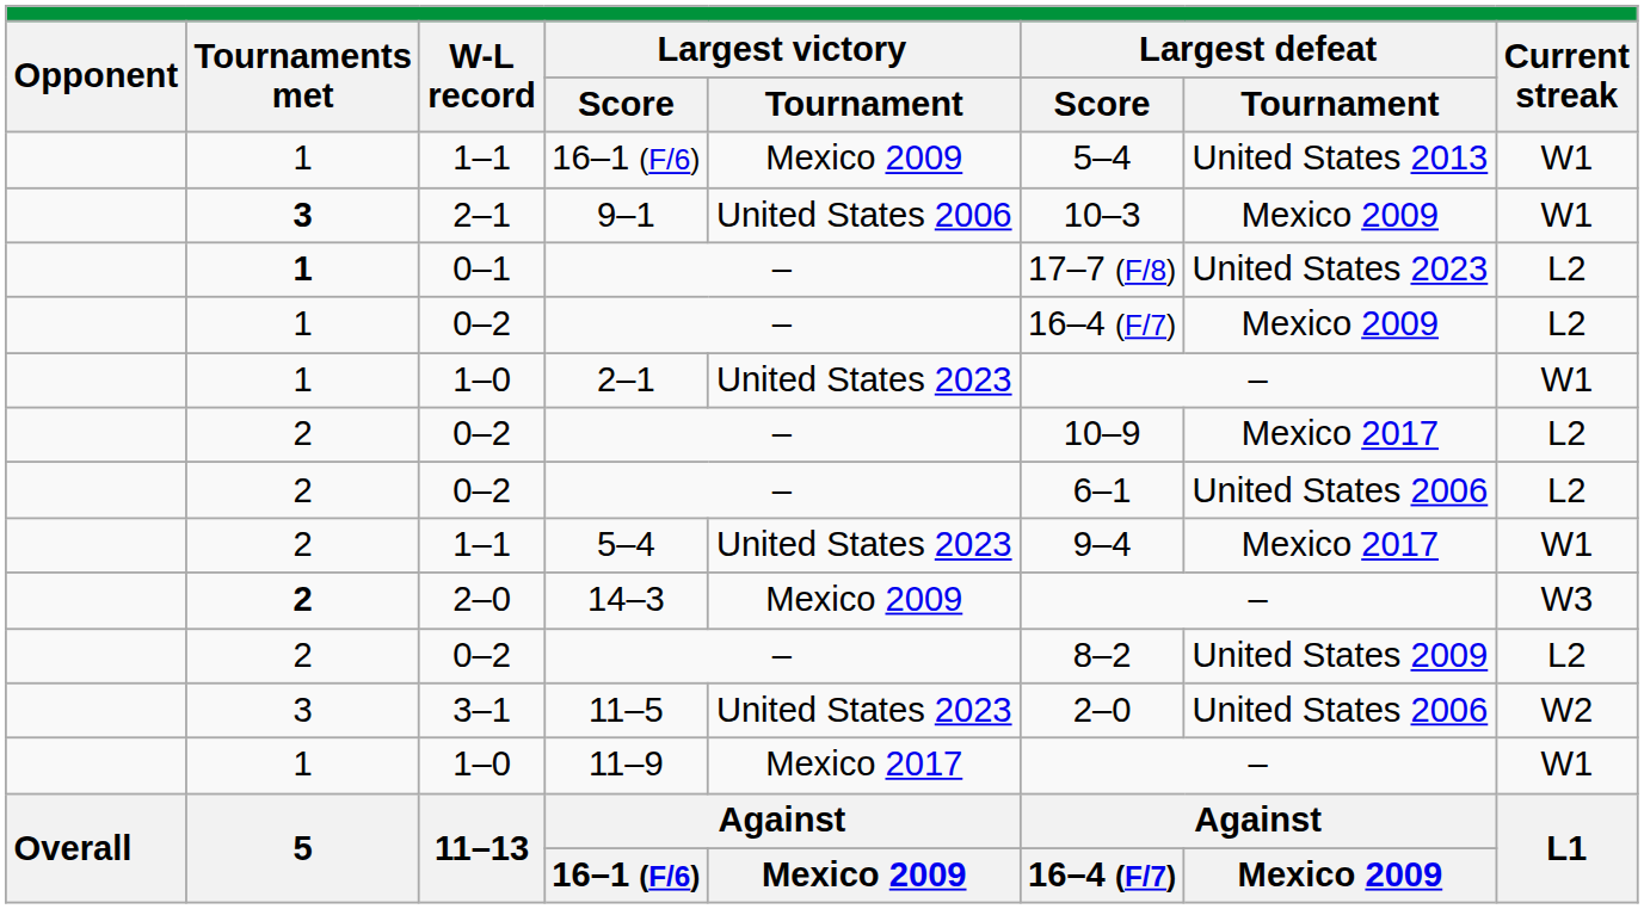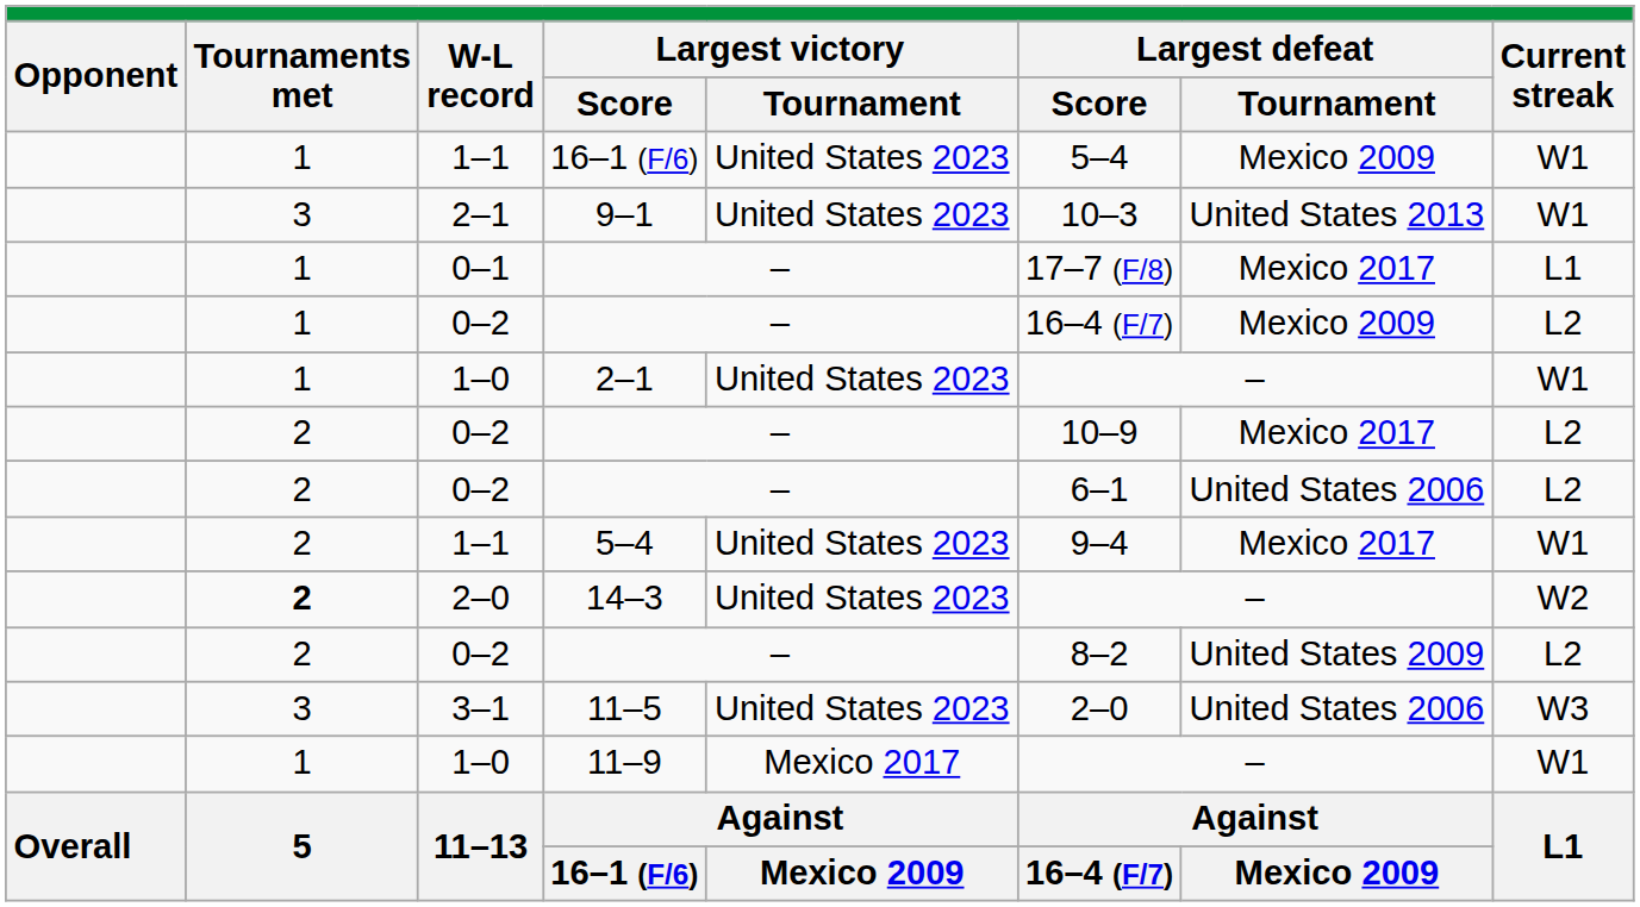 <table class="wikitable" style="border-collapse:collapse; text-align:center;">
 <tr>
 <th colspan=8 style="background-color:#00933B"></th>
 </tr>
 <tr>
 <th rowspan=2>Opponent</th>
 <th rowspan=2>Tournaments<br>met</th>
 <th rowspan=2>W-L<br>record</th>
 <th colspan=2>Largest victory</th>
 <th colspan=2>Largest defeat</th>
 <th rowspan=2>Current<br>streak</th>
 </tr>
 <tr>
 <th>Score</th>
 <th>Tournament</th>
 <th>Score</th>
 <th>Tournament</th>
 </tr>
 <tr>
 <td style="text-align:left;"></td>
 <td>1</td>
 <td>1–1</td>
 <td>16–1 <small>(<a href='#'>F/6</a>)</small></td>
+<td>United States <a href='#'>2023</a></td>
+<td>5–4</td>
 <td>Mexico <a href='#'>2009</a></td>
-<td>5–4</td>
+<td>W1</td>
+</tr>
+<tr>
+<td style="text-align:left;"></td>
+<td>3</td>
+<td>2–1</td>
+<td>9–1</td>
+<td>United States <a href='#'>2023</a></td>
+<td>10–3</td>
 <td>United States <a href='#'>2013</a></td>
 <td>W1</td>
 </tr>
 <tr>
 <td style="text-align:left;"></td>
-<td><strong>3</strong></td>
-<td>2–1</td>
-<td>9–1</td>
-<td>United States <a href='#'>2006</a></td>
-<td>10–3</td>
-<td>Mexico <a href='#'>2009</a></td>
-<td>W1</td>
-</tr>
-<tr>
-<td style="text-align:left;"></td>
-<td><strong>1</strong></td>
+<td>1</td>
 <td>0–1</td>
 <td colspan="2">–</td>
 <td>17–7 <small>(<a href='#'>F/8</a>)</small></td>
-<td>United States <a href='#'>2023</a></td>
-<td>L2</td>
+<td>Mexico <a href='#'>2017</a></td>
+<td>L1</td>
 </tr>
 <tr>
 <td style="text-align:left;"></td>
 <td>1</td>
 <td>0–2</td>
 <td colspan="2">–</td>
 <td>16–4 <small>(<a href='#'>F/7</a>)</small></td>
 <td>Mexico <a href='#'>2009</a></td>
 <td>L2</td>
 </tr>
 <tr>
 <td style="text-align:left;"></td>
 <td>1</td>
 <td>1–0</td>
 <td>2–1</td>
 <td>United States <a href='#'>2023</a></td>
 <td colspan="2">–</td>
 <td>W1</td>
 </tr>
 <tr>
 <td style="text-align:left;"></td>
 <td>2</td>
 <td>0–2</td>
 <td colspan="2">–</td>
 <td>10–9</td>
 <td>Mexico <a href='#'>2017</a></td>
 <td>L2</td>
 </tr>
 <tr>
 <td style="text-align:left;"></td>
 <td>2</td>
 <td>0–2</td>
 <td colspan="2">–</td>
 <td>6–1</td>
 <td>United States <a href='#'>2006</a></td>
 <td>L2</td>
 </tr>
 <tr>
 <td style="text-align:left;"></td>
 <td>2</td>
 <td>1–1</td>
 <td>5–4</td>
 <td>United States <a href='#'>2023</a></td>
 <td>9–4</td>
 <td>Mexico <a href='#'>2017</a></td>
 <td>W1</td>
 </tr>
 <tr>
 <td style="text-align:left;"></td>
 <td><strong>2</strong></td>
 <td>2–0</td>
 <td>14–3</td>
-<td>Mexico <a href='#'>2009</a></td>
+<td>United States <a href='#'>2023</a></td>
 <td colspan="2">–</td>
-<td>W3</td>
+<td>W2</td>
 </tr>
 <tr>
 <td style="text-align:left;"></td>
 <td>2</td>
 <td>0–2</td>
 <td colspan="2">–</td>
 <td>8–2</td>
 <td>United States <a href='#'>2009</a></td>
 <td>L2</td>
 </tr>
 <tr>
 <td style="text-align:left;"></td>
 <td>3</td>
 <td>3–1</td>
 <td>11–5</td>
 <td>United States <a href='#'>2023</a></td>
 <td>2–0</td>
 <td>United States <a href='#'>2006</a></td>
-<td>W2</td>
+<td>W3</td>
 </tr>
 <tr>
 <td style="text-align:left;"></td>
 <td>1</td>
 <td>1–0</td>
 <td>11–9</td>
 <td>Mexico <a href='#'>2017</a></td>
 <td colspan="2">–</td>
 <td>W1</td>
 </tr>
 <tr>
 <th rowspan="2" style="text-align:left;">Overall</th>
 <th rowspan="2">5</th>
 <th rowspan="2">11–13</th>
 <th colspan="2">Against </th>
 <th colspan="2">Against </th>
 <th rowspan="2">L1</th>
 </tr>
 <tr>
 <th>16–1 <small>(<a href='#'>F/6</a>)</small></th>
 <th>Mexico <a href='#'>2009</a></th>
 <th>16–4 <small>(<a href='#'>F/7</a>)</small></th>
 <th>Mexico <a href='#'>2009</a></th>
 </tr>
 </table>
